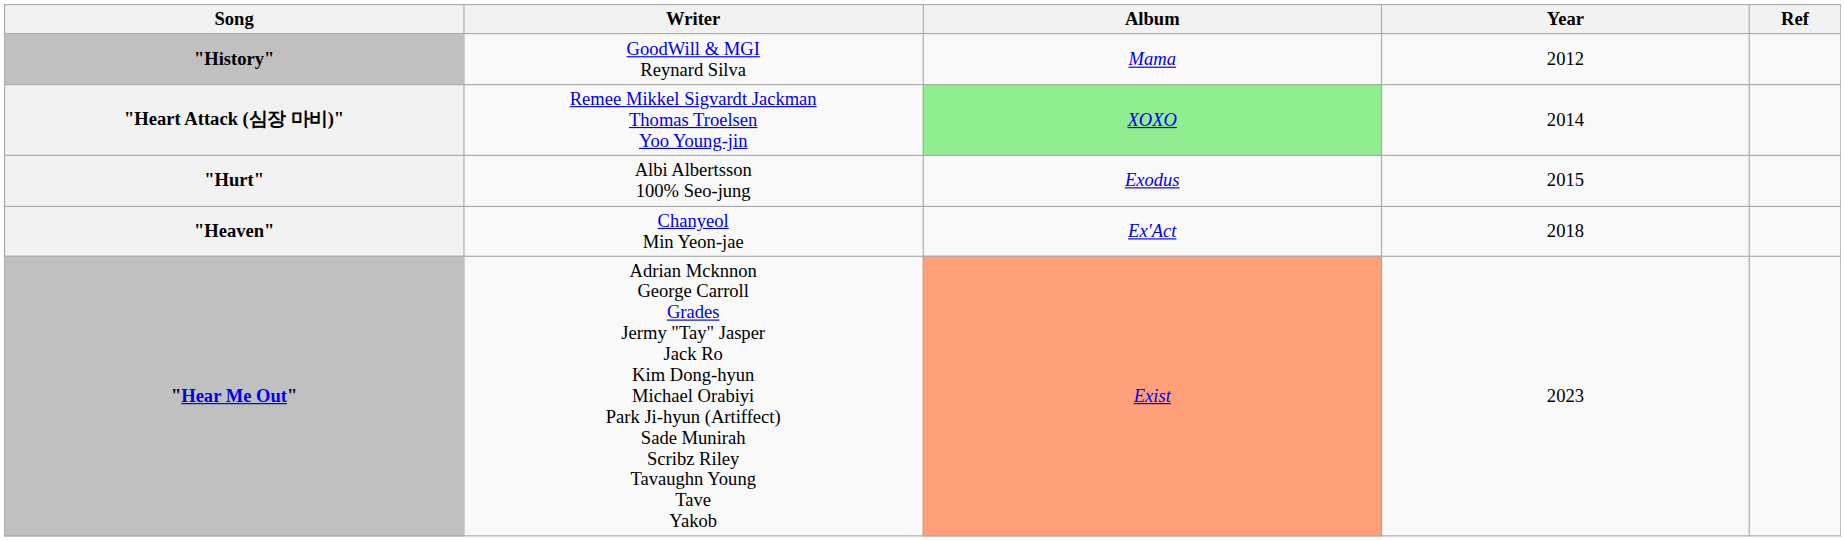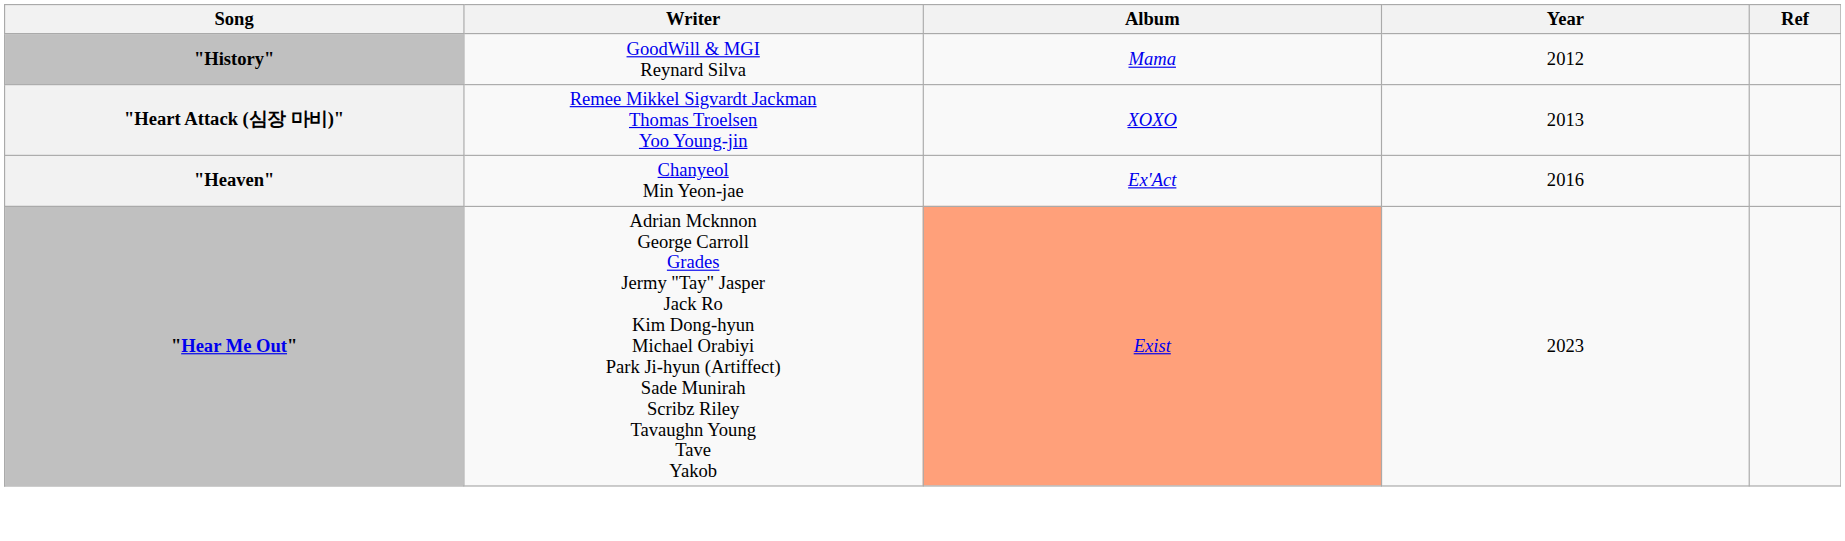 <table class="wikitable" style="text-align:center; width:100%">
 <tr>
 <th style="width:25%">Song</th>
 <th style="width:25%">Writer</th>
 <th style="width:25%">Album</th>
 <th style="width:20%">Year</th>
 <th style="width:5%">Ref</th>
 </tr>
 <tr>
 <th scope=row style="background-color:#C0C0C0">"History" </th>
 <td><a href='#'>GoodWill & MGI</a><br>Reynard Silva</td>
 <td><em><a href='#'>Mama</a></em></td>
 <td>2012</td>
 <td></td>
 </tr>
 <tr>
 <th scope="row">"Heart Attack (심장 마비)"</th>
 <td><a href='#'>Remee Mikkel Sigvardt Jackman</a><br><a href='#'>Thomas Troelsen</a><br><a href='#'>Yoo Young-jin</a></td>
-<td style="background: lightgreen;"><em><a href='#'>XOXO</a></em></td>
-<td>2014</td>
-<td></td>
-</tr>
-<tr>
-<th scope="row">"Hurt"</th>
-<td>Albi Albertsson<br> 100% Seo-jung</td>
-<td><em><a href='#'>Exodus</a></em></td>
-<td>2015</td>
+<td><em><a href='#'>XOXO</a></em></td>
+<td>2013</td>
 <td></td>
 </tr>
 <tr>
 <th scope="row">"Heaven"</th>
 <td><a href='#'>Chanyeol</a><br>Min Yeon-jae</td>
 <td><em><a href='#'>Ex'Act</a></em></td>
-<td>2018</td>
+<td>2016</td>
 <td></td>
 </tr>
 <tr>
 <th scope="row" style="background-color:#C0C0C0">"<a href='#'>Hear Me Out</a>" </th>
 <td>Adrian Mcknnon<br>George Carroll<br><a href='#'>Grades</a><br>Jermy "Tay" Jasper<br>Jack Ro<br>Kim Dong-hyun<br>Michael Orabiyi<br>Park Ji-hyun (Artiffect)<br>Sade Munirah<br>Scribz Riley<br>Tavaughn Young<br>Tave<br>Yakob</td>
 <td style="background: lightsalmon;"><em><a href='#'>Exist</a></em></td>
 <td>2023</td>
 <td></td>
 </tr>
 </table>
